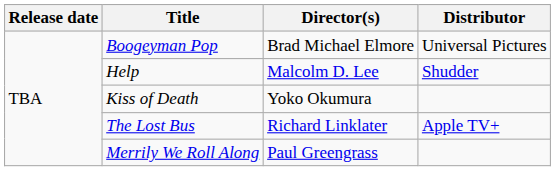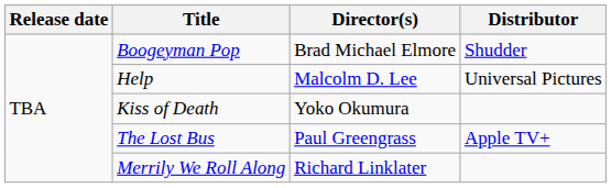 <table class="wikitable sortable">
 <tr>
 <th scope="col">Release date</th>
 <th>Title</th>
 <th>Director(s)</th>
 <th>Distributor</th>
 </tr>
 <tr>
 <td rowspan="5">TBA</td>
 <td><em><a href='#'>Boogeyman Pop</a></em></td>
 <td>Brad Michael Elmore</td>
-<td>Universal Pictures</td>
+<td><a href='#'>Shudder</a></td>
 </tr>
 <tr>
 <td><em>Help</em></td>
 <td><a href='#'>Malcolm D. Lee</a></td>
-<td><a href='#'>Shudder</a></td>
+<td>Universal Pictures</td>
 </tr>
 <tr>
 <td><em>Kiss of Death</em></td>
 <td>Yoko Okumura</td>
 <td></td>
 </tr>
 <tr>
 <td><em><a href='#'>The Lost Bus</a></em></td>
-<td><a href='#'>Richard Linklater</a></td>
+<td><a href='#'>Paul Greengrass</a></td>
 <td><a href='#'>Apple TV+</a></td>
 </tr>
 <tr>
 <td><em><a href='#'>Merrily We Roll Along</a></em></td>
-<td><a href='#'>Paul Greengrass</a></td>
+<td><a href='#'>Richard Linklater</a></td>
 <td></td>
 </tr>
 </table>
